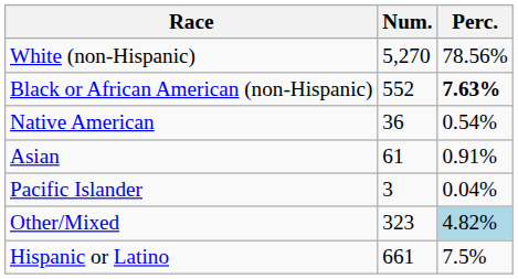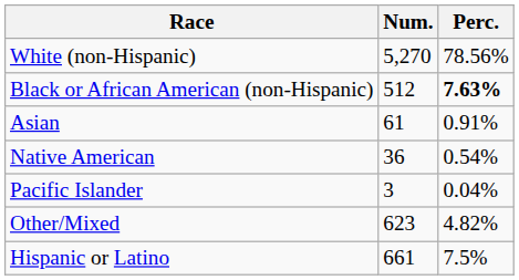 <table class="wikitable">
 <tr>
 <th>Race</th>
 <th>Num.</th>
 <th>Perc.</th>
 </tr>
 <tr>
 <td><a href='#'>White</a> (non-Hispanic)</td>
 <td>5,270</td>
 <td>78.56%</td>
 </tr>
 <tr>
 <td><a href='#'>Black or African American</a> (non-Hispanic)</td>
-<td>552</td>
+<td>512</td>
 <td><strong>7.63%</strong></td>
+</tr>
+<tr>
+<td><a href='#'>Asian</a></td>
+<td>61</td>
+<td>0.91%</td>
 </tr>
 <tr>
 <td><a href='#'>Native American</a></td>
 <td>36</td>
 <td>0.54%</td>
-</tr>
-<tr>
-<td><a href='#'>Asian</a></td>
-<td>61</td>
-<td>0.91%</td>
 </tr>
 <tr>
 <td><a href='#'>Pacific Islander</a></td>
 <td>3</td>
 <td>0.04%</td>
 </tr>
 <tr>
 <td><a href='#'>Other/Mixed</a></td>
-<td>323</td>
-<td style="background: lightblue;">4.82%</td>
+<td>623</td>
+<td>4.82%</td>
 </tr>
 <tr>
 <td><a href='#'>Hispanic</a> or <a href='#'>Latino</a></td>
 <td>661</td>
 <td>7.5%</td>
 </tr>
 </table>
